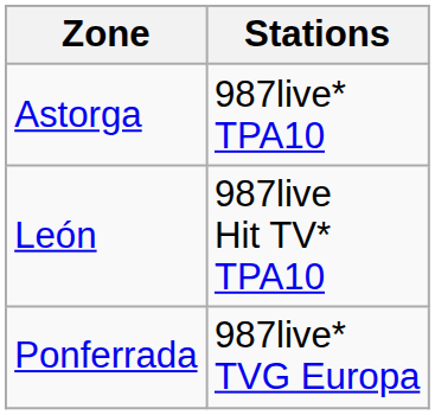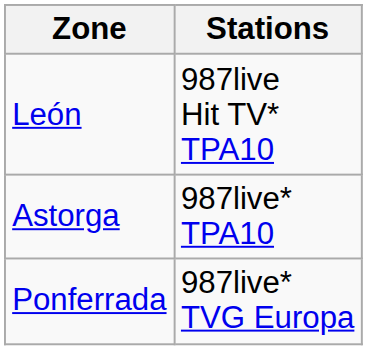 <table class="wikitable">
 <tr>
 <th>Zone</th>
 <th>Stations</th>
 </tr>
 <tr>
+<td><a href='#'>León</a></td>
+<td>987live<br>Hit TV*<br><a href='#'>TPA10</a></td>
+</tr>
+<tr>
 <td><a href='#'>Astorga</a></td>
 <td>987live*<br><a href='#'>TPA10</a></td>
-</tr>
-<tr>
-<td><a href='#'>León</a></td>
-<td>987live<br>Hit TV*<br><a href='#'>TPA10</a></td>
 </tr>
 <tr>
 <td><a href='#'>Ponferrada</a></td>
 <td>987live*<br><a href='#'>TVG Europa</a></td>
 </tr>
 </table>
